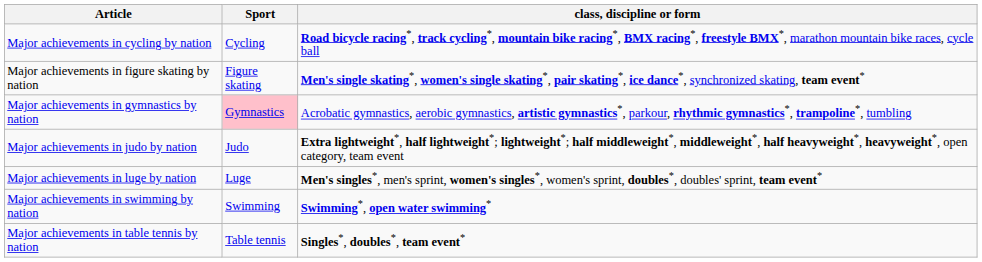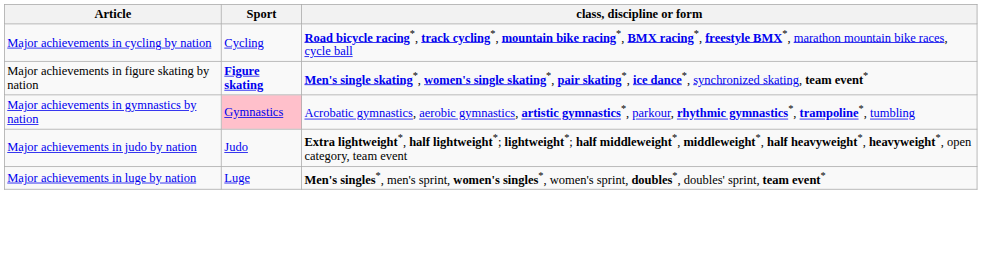 <table class="wikitable">
 <tr>
 <th>Article</th>
 <th>Sport</th>
 <th>class, discipline or form</th>
 </tr>
 <tr>
 <td><a href='#'>Major achievements in cycling by nation</a></td>
 <td><a href='#'>Cycling</a></td>
 <td><strong><a href='#'>Road bicycle racing</a></strong><sup>*</sup>, <strong><a href='#'>track cycling</a></strong><sup>*</sup>, <strong><a href='#'>mountain bike racing</a></strong><sup>*</sup>, <strong><a href='#'>BMX racing</a></strong><sup>*</sup>, <strong><a href='#'>freestyle BMX</a></strong><sup>*</sup>, <a href='#'>marathon mountain bike races</a>, <a href='#'>cycle ball</a></td>
 </tr>
 <tr>
 <td>Major achievements in figure skating by nation</td>
-<td><a href='#'>Figure skating</a></td>
+<td><strong><a href='#'>Figure skating</a></strong></td>
 <td><strong><a href='#'>Men's single skating</a></strong><sup>*</sup>, <strong><a href='#'>women's single skating</a></strong><sup>*</sup>, <strong><a href='#'>pair skating</a></strong><sup>*</sup>, <strong><a href='#'>ice dance</a></strong><sup>*</sup>, <a href='#'>synchronized skating</a>, <strong>team event</strong><sup>*</sup></td>
 </tr>
 <tr>
 <td><a href='#'>Major achievements in gymnastics by nation</a></td>
 <td style="background: pink;"><a href='#'>Gymnastics</a></td>
 <td><a href='#'>Acrobatic gymnastics</a>, <a href='#'>aerobic gymnastics</a>, <strong><a href='#'>artistic gymnastics</a></strong><sup>*</sup>, <a href='#'>parkour</a>, <strong><a href='#'>rhythmic gymnastics</a></strong><sup>*</sup>, <strong><a href='#'>trampoline</a></strong><sup>*</sup>, <a href='#'>tumbling</a></td>
 </tr>
 <tr>
 <td><a href='#'>Major achievements in judo by nation</a></td>
 <td><a href='#'>Judo</a></td>
 <td><strong>Extra lightweight</strong><sup>*</sup>, <strong>half lightweight</strong><sup>*</sup>; <strong>lightweight</strong><sup>*</sup>; <strong>half middleweight</strong><sup>*</sup>, <strong>middleweight</strong><sup>*</sup>, <strong>half heavyweight</strong><sup>*</sup>, <strong>heavyweight</strong><sup>*</sup>, open category, team event</td>
 </tr>
 <tr>
 <td><a href='#'>Major achievements in luge by nation</a></td>
 <td><a href='#'>Luge</a></td>
 <td><strong>Men's singles</strong><sup>*</sup>, men's sprint, <strong>women's singles</strong><sup>*</sup>, women's sprint, <strong>doubles</strong><sup>*</sup>, doubles' sprint, <strong>team event</strong><sup>*</sup></td>
 </tr>
-<tr>
-<td><a href='#'>Major achievements in swimming by nation</a></td>
-<td><a href='#'>Swimming</a></td>
-<td><strong><a href='#'>Swimming</a></strong><sup>*</sup>, <strong><a href='#'>open water swimming</a></strong><sup>*</sup></td>
-</tr>
-<tr>
-<td><a href='#'>Major achievements in table tennis by nation</a></td>
-<td><a href='#'>Table tennis</a></td>
-<td><strong>Singles</strong><sup>*</sup>, <strong>doubles</strong><sup>*</sup>, <strong>team event</strong><sup>*</sup></td>
-</tr>
 </table>
